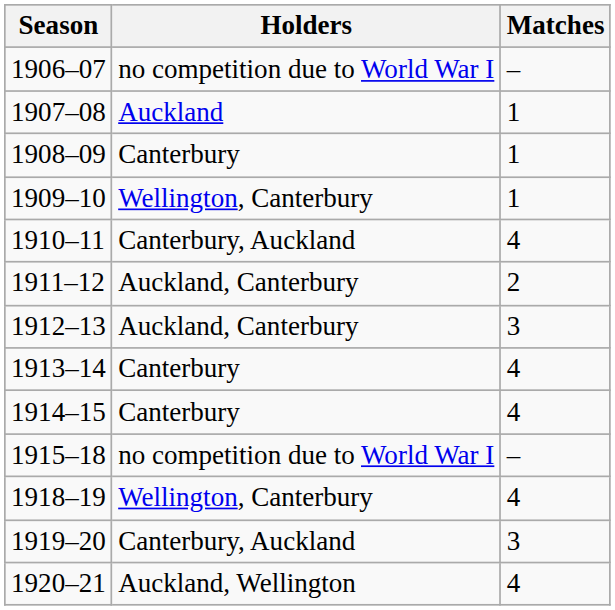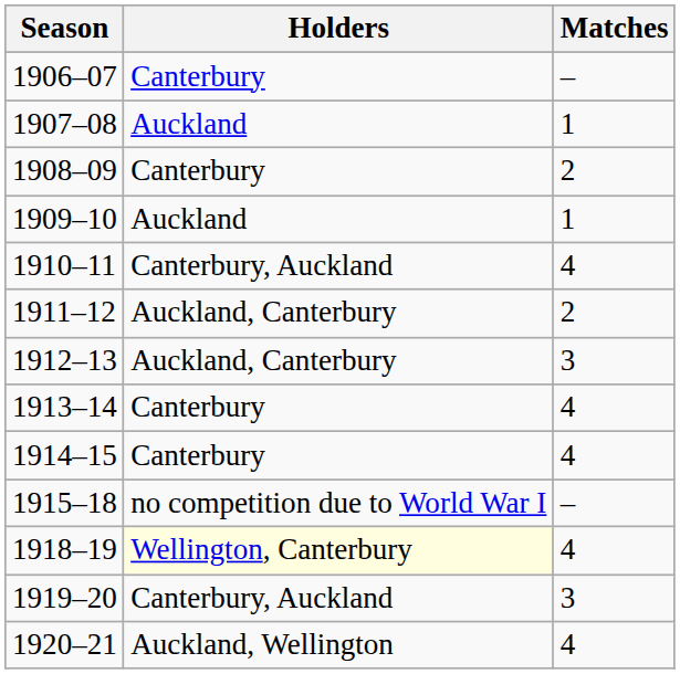 <table class="wikitable sortable" }>
 <tr>
 <th>Season</th>
 <th>Holders</th>
 <th>Matches</th>
 </tr>
 <tr>
 <td>1906–07</td>
-<td>no competition due to <a href='#'>World War I</a></td>
+<td><a href='#'>Canterbury</a></td>
 <td>–</td>
 </tr>
 <tr>
 <td>1907–08</td>
 <td><a href='#'>Auckland</a></td>
 <td>1</td>
 </tr>
 <tr>
 <td>1908–09</td>
 <td>Canterbury</td>
-<td>1</td>
+<td>2</td>
 </tr>
 <tr>
 <td>1909–10</td>
-<td><a href='#'>Wellington</a>, Canterbury</td>
+<td>Auckland</td>
 <td>1</td>
 </tr>
 <tr>
 <td>1910–11</td>
 <td>Canterbury, Auckland</td>
 <td>4</td>
 </tr>
 <tr>
 <td>1911–12</td>
 <td>Auckland, Canterbury</td>
 <td>2</td>
 </tr>
 <tr>
 <td>1912–13</td>
 <td>Auckland, Canterbury</td>
 <td>3</td>
 </tr>
 <tr>
 <td>1913–14</td>
 <td>Canterbury</td>
 <td>4</td>
 </tr>
 <tr>
 <td>1914–15</td>
 <td>Canterbury</td>
 <td>4</td>
 </tr>
 <tr>
 <td>1915–18</td>
 <td>no competition due to <a href='#'>World War I</a></td>
 <td>–</td>
 </tr>
 <tr>
 <td>1918–19</td>
-<td><a href='#'>Wellington</a>, Canterbury</td>
+<td style="background: lightyellow;"><a href='#'>Wellington</a>, Canterbury</td>
 <td>4</td>
 </tr>
 <tr>
 <td>1919–20</td>
 <td>Canterbury, Auckland</td>
 <td>3</td>
 </tr>
 <tr>
 <td>1920–21</td>
 <td>Auckland, Wellington</td>
 <td>4</td>
 </tr>
 </table>
